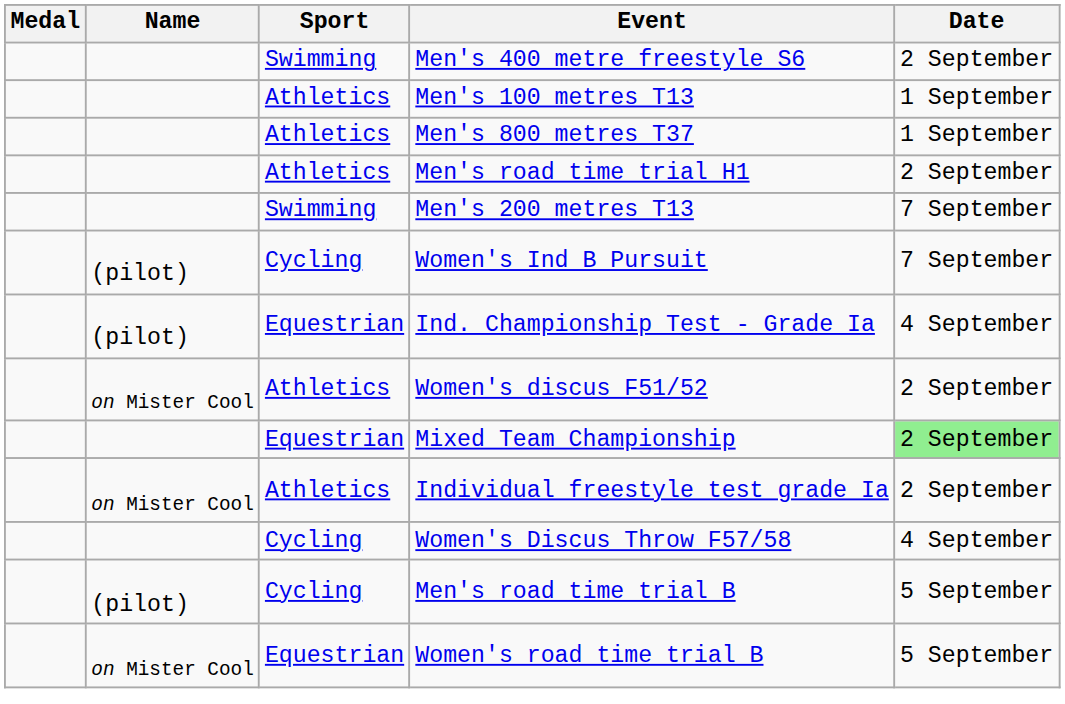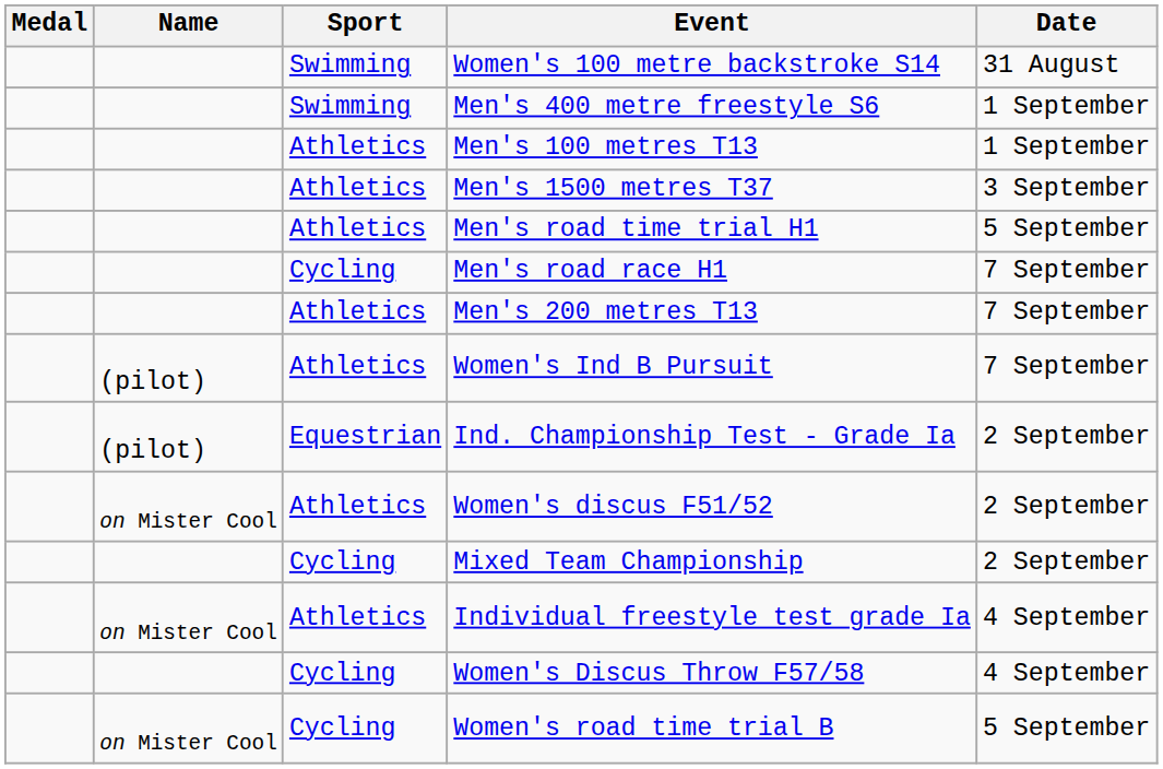 <table class="wikitable sortable" style="font-size:95%">
 <tr>
 <th>Medal</th>
 <th>Name</th>
 <th>Sport</th>
 <th>Event</th>
 <th>Date</th>
 </tr>
 <tr>
 <td></td>
 <td></td>
 <td><a href='#'>Swimming</a></td>
+<td><a href='#'>Women's 100 metre backstroke S14</a></td>
+<td>31 August</td>
+</tr>
+<tr>
+<td></td>
+<td></td>
+<td><a href='#'>Swimming</a></td>
 <td><a href='#'>Men's 400 metre freestyle S6</a></td>
-<td>2 September</td>
+<td>1 September</td>
 </tr>
 <tr>
 <td></td>
 <td></td>
 <td><a href='#'>Athletics</a></td>
 <td><a href='#'>Men's 100 metres T13</a></td>
 <td>1 September</td>
 </tr>
 <tr>
 <td></td>
 <td></td>
 <td><a href='#'>Athletics</a></td>
-<td><a href='#'>Men's 800 metres T37</a></td>
-<td>1 September</td>
+<td><a href='#'>Men's 1500 metres T37</a></td>
+<td>3 September</td>
 </tr>
 <tr>
 <td></td>
 <td></td>
 <td><a href='#'>Athletics</a></td>
 <td><a href='#'>Men's road time trial H1</a></td>
-<td>2 September</td>
+<td>5 September</td>
 </tr>
 <tr>
 <td></td>
 <td></td>
-<td><a href='#'>Swimming</a></td>
+<td><a href='#'>Cycling</a></td>
+<td><a href='#'>Men's road race H1</a></td>
+<td>7 September</td>
+</tr>
+<tr>
+<td></td>
+<td></td>
+<td><a href='#'>Athletics</a></td>
 <td><a href='#'>Men's 200 metres T13</a></td>
 <td>7 September</td>
 </tr>
 <tr>
 <td></td>
 <td><br> (pilot)</td>
-<td><a href='#'>Cycling</a></td>
+<td><a href='#'>Athletics</a></td>
 <td><a href='#'>Women's Ind B Pursuit</a></td>
 <td>7 September</td>
 </tr>
 <tr>
 <td></td>
 <td><br> (pilot)</td>
 <td><a href='#'>Equestrian</a></td>
 <td><a href='#'>Ind. Championship Test - Grade Ia</a></td>
-<td>4 September</td>
+<td>2 September</td>
 </tr>
 <tr>
 <td></td>
 <td> <br><small><em>on</em> Mister Cool</small></td>
 <td><a href='#'>Athletics</a></td>
 <td><a href='#'>Women's discus F51/52</a></td>
 <td>2 September</td>
 </tr>
 <tr>
 <td></td>
 <td></td>
-<td><a href='#'>Equestrian</a></td>
+<td><a href='#'>Cycling</a></td>
 <td><a href='#'>Mixed Team Championship</a></td>
-<td style="background: lightgreen;">2 September</td>
+<td>2 September</td>
 </tr>
 <tr>
 <td></td>
 <td> <br><small><em>on</em> Mister Cool</small></td>
 <td><a href='#'>Athletics</a></td>
 <td><a href='#'>Individual freestyle test grade Ia</a></td>
-<td>2 September</td>
+<td>4 September</td>
 </tr>
 <tr>
 <td></td>
 <td></td>
 <td><a href='#'>Cycling</a></td>
 <td><a href='#'>Women's Discus Throw F57/58</a></td>
 <td>4 September</td>
 </tr>
 <tr>
 <td></td>
-<td><br> (pilot)</td>
+<td> <br><small><em>on</em> Mister Cool</small></td>
 <td><a href='#'>Cycling</a></td>
-<td><a href='#'>Men's road time trial B</a></td>
-<td>5 September</td>
-</tr>
-<tr>
-<td></td>
-<td> <br><small><em>on</em> Mister Cool</small></td>
-<td><a href='#'>Equestrian</a></td>
 <td><a href='#'>Women's road time trial B</a></td>
 <td>5 September</td>
 </tr>
 </table>
